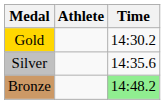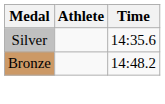 <table class="wikitable">
 <tr>
 <th>Medal</th>
 <th>Athlete</th>
 <th>Time</th>
-</tr>
-<tr>
-<td style="text-align:center;background-color:gold;">Gold</td>
-<td></td>
-<td>14:30.2</td>
 </tr>
 <tr>
 <td style="text-align:center;background-color:silver;">Silver</td>
 <td></td>
 <td>14:35.6</td>
 </tr>
 <tr>
 <td style="text-align:center;background-color:#CC9966;">Bronze</td>
 <td></td>
-<td style="background: lightgreen;">14:48.2</td>
+<td>14:48.2</td>
 </tr>
 </table>
